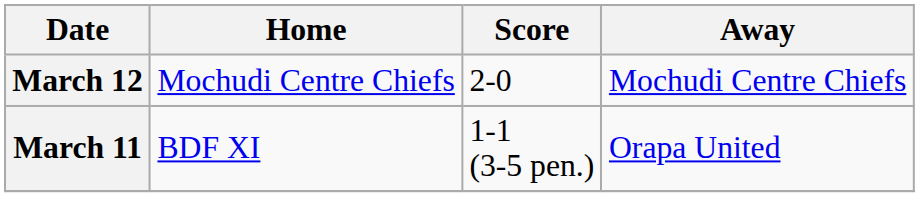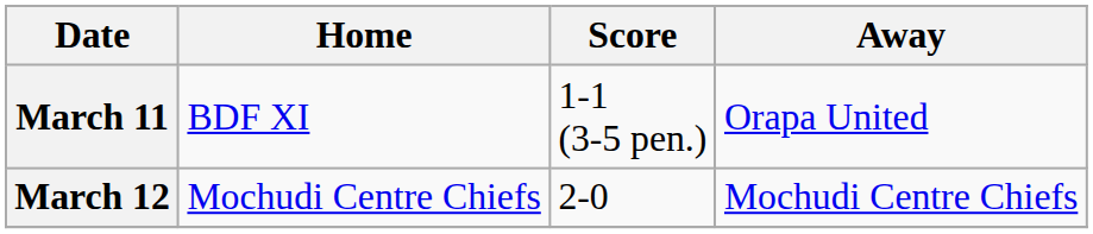 <table class="wikitable sortable plainrowheaders">
 <tr>
 <th scope="col">Date</th>
 <th scope="col">Home</th>
 <th scope="col">Score</th>
 <th scope="col">Away</th>
 </tr>
 <tr>
+<th scope="row">March 11</th>
+<td><a href='#'>BDF XI</a></td>
+<td>1-1<br>(3-5 pen.)</td>
+<td><a href='#'>Orapa United</a></td>
+</tr>
+<tr>
 <th scope="row">March 12</th>
 <td><a href='#'>Mochudi Centre Chiefs</a></td>
 <td>2-0</td>
 <td><a href='#'>Mochudi Centre Chiefs</a></td>
 </tr>
 <tr>
-<th scope="row">March 11</th>
-<td><a href='#'>BDF XI</a></td>
-<td>1-1<br>(3-5 pen.)</td>
-<td><a href='#'>Orapa United</a></td>
-</tr>
-<tr>
 </tr>
 </table>
